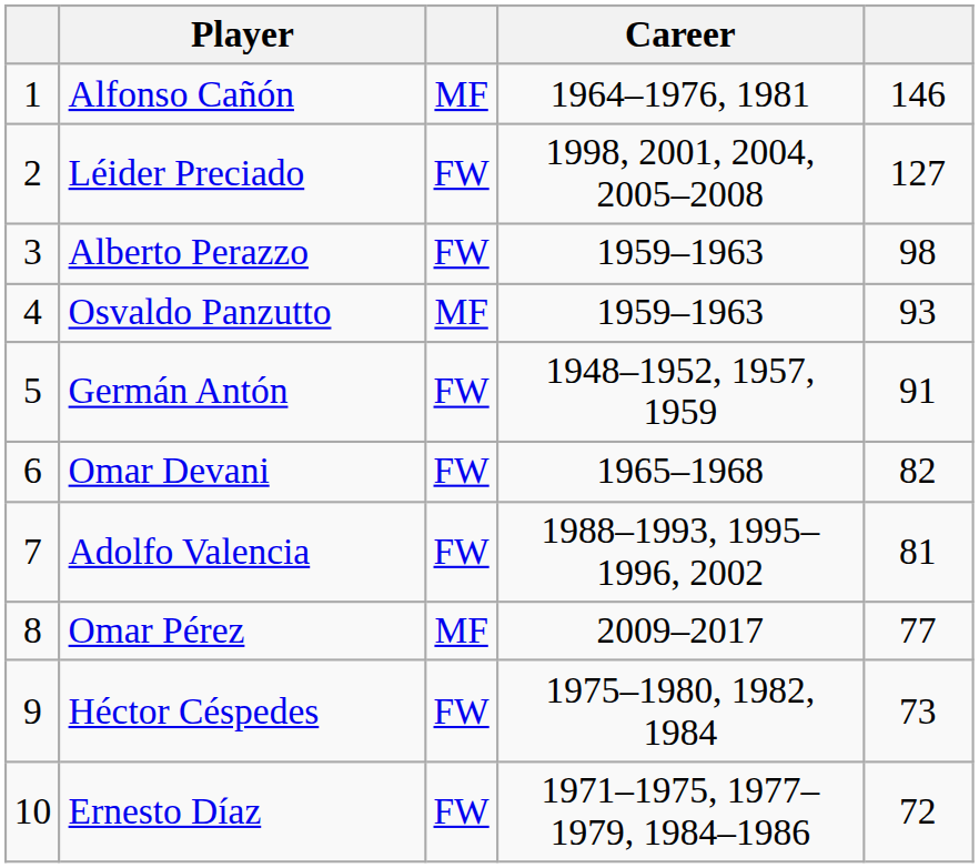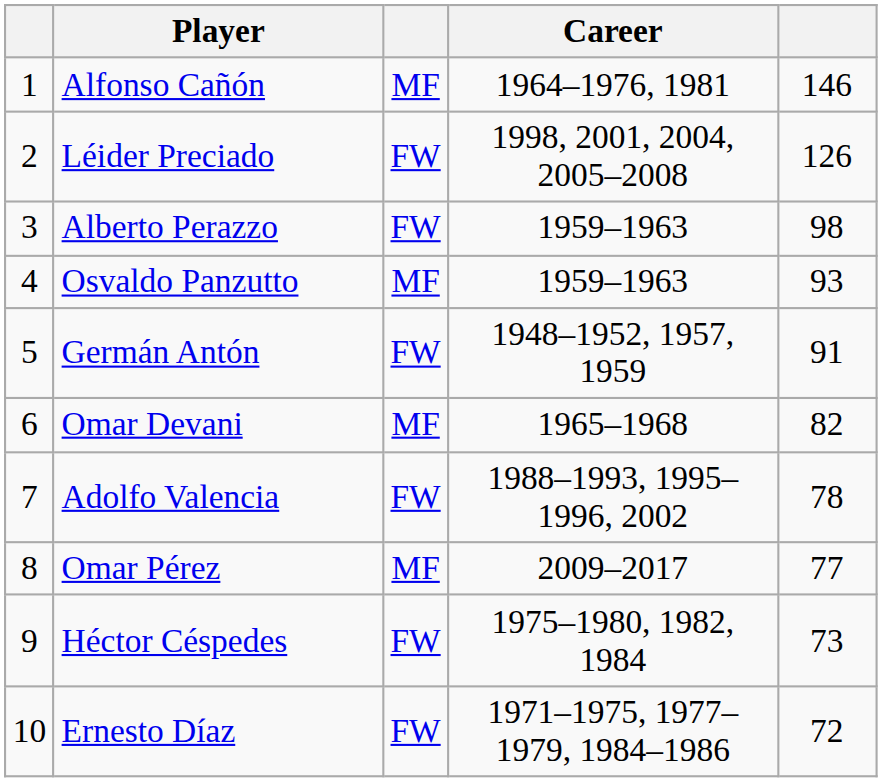 <table class="wikitable sortable" style="text-align:center">
 <tr>
 <th style="width:5px;"></th>
 <th style="width:150px;">Player</th>
 <th style="width:20px;"></th>
 <th style="width:150px;">Career</th>
 <th style="width:40px;"></th>
 </tr>
 <tr>
 <td>1</td>
 <td align=left> <a href='#'>Alfonso Cañón</a></td>
 <td><a href='#'>MF</a></td>
 <td>1964–1976, 1981</td>
 <td>146</td>
 </tr>
 <tr>
 <td>2</td>
 <td align=left> <a href='#'>Léider Preciado</a></td>
 <td><a href='#'>FW</a></td>
 <td>1998, 2001, 2004, <br>2005–2008</td>
-<td>127</td>
+<td>126</td>
 </tr>
 <tr>
 <td>3</td>
 <td align=left> <a href='#'>Alberto Perazzo</a></td>
 <td><a href='#'>FW</a></td>
 <td>1959–1963</td>
 <td>98</td>
 </tr>
 <tr>
 <td>4</td>
 <td align=left> <a href='#'>Osvaldo Panzutto</a></td>
 <td><a href='#'>MF</a></td>
 <td>1959–1963</td>
 <td>93</td>
 </tr>
 <tr>
 <td>5</td>
 <td align=left> <a href='#'>Germán Antón</a></td>
 <td><a href='#'>FW</a></td>
 <td>1948–1952, 1957, 1959</td>
 <td>91</td>
 </tr>
 <tr>
 <td>6</td>
 <td align=left> <a href='#'>Omar Devani</a></td>
-<td><a href='#'>FW</a></td>
+<td><a href='#'>MF</a></td>
 <td>1965–1968</td>
 <td>82</td>
 </tr>
 <tr>
 <td>7</td>
 <td align=left> <a href='#'>Adolfo Valencia</a></td>
 <td><a href='#'>FW</a></td>
 <td>1988–1993, 1995–1996, 2002</td>
-<td>81</td>
+<td>78</td>
 </tr>
 <tr>
 <td>8</td>
 <td align=left> <a href='#'>Omar Pérez</a></td>
 <td><a href='#'>MF</a></td>
 <td>2009–2017</td>
 <td>77</td>
 </tr>
 <tr>
 <td>9</td>
 <td align=left> <a href='#'>Héctor Céspedes</a></td>
 <td><a href='#'>FW</a></td>
 <td>1975–1980, 1982, 1984</td>
 <td>73</td>
 </tr>
 <tr>
 <td>10</td>
 <td align=left> <a href='#'>Ernesto Díaz</a></td>
 <td><a href='#'>FW</a></td>
 <td>1971–1975, 1977–1979, 1984–1986</td>
 <td>72</td>
 </tr>
 </table>
